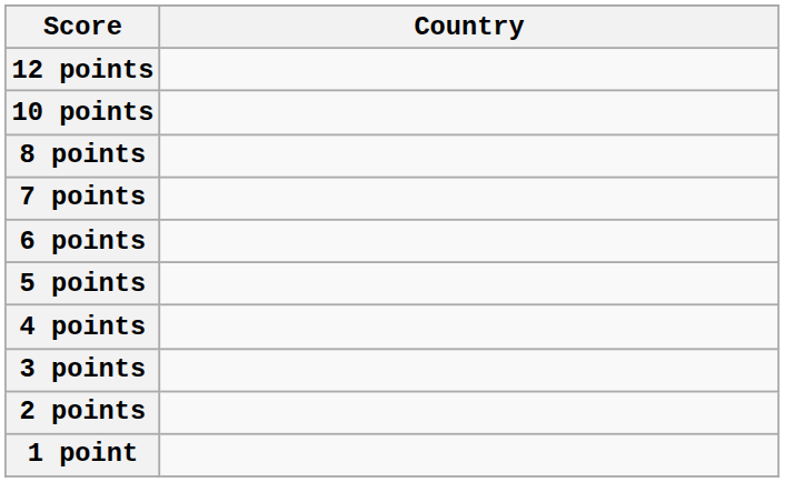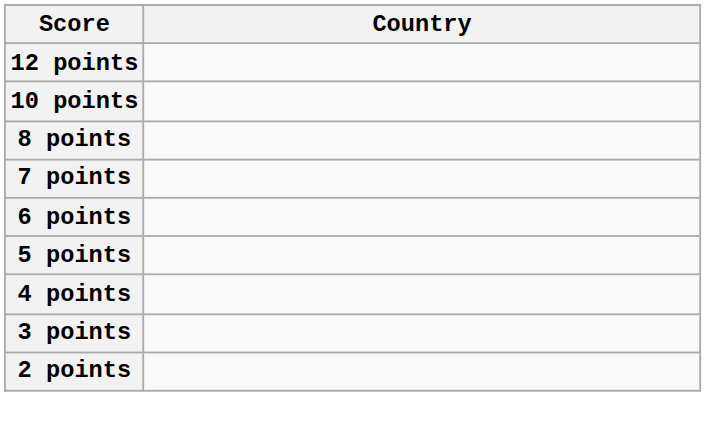 <table class="wikitable collapsible">
 <tr>
 </tr>
 <tr>
 <th scope="col" width="20%">Score</th>
 <th scope="col">Country</th>
 </tr>
 <tr>
 <th scope="row">12 points</th>
 <td></td>
 </tr>
 <tr>
 <th scope="row">10 points</th>
 <td></td>
 </tr>
 <tr>
 <th scope="row">8 points</th>
 <td></td>
 </tr>
 <tr>
 <th scope="row">7 points</th>
 <td></td>
 </tr>
 <tr>
 <th scope="row">6 points</th>
 <td></td>
 </tr>
 <tr>
 <th scope="row">5 points</th>
 <td></td>
 </tr>
 <tr>
 <th scope="row">4 points</th>
 <td></td>
 </tr>
 <tr>
 <th scope="row">3 points</th>
 <td></td>
 </tr>
 <tr>
 <th scope="row">2 points</th>
 <td></td>
 </tr>
-<tr>
-<th scope="row">1 point</th>
-<td></td>
-</tr>
 </table>
